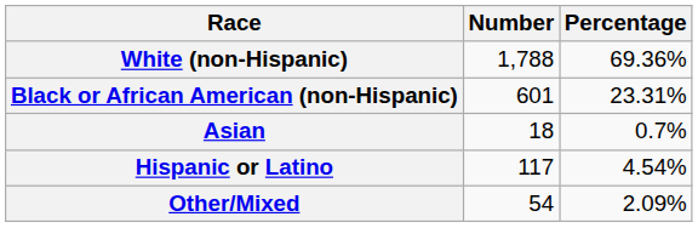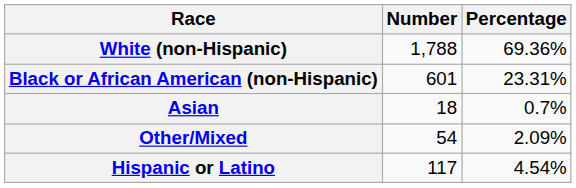 <table class="wikitable" style="text-align:right">
 <tr>
 <th scope="col">Race</th>
 <th scope="col">Number</th>
 <th scope="col">Percentage</th>
 </tr>
 <tr>
 <th scope="row"><a href='#'>White</a> (non-Hispanic)</th>
 <td>1,788</td>
 <td>69.36%</td>
 </tr>
 <tr>
 <th scope="row"><a href='#'>Black or African American</a> (non-Hispanic)</th>
 <td>601</td>
 <td>23.31%</td>
 </tr>
 <tr>
 <th scope="row"><a href='#'>Asian</a></th>
 <td>18</td>
 <td>0.7%</td>
 </tr>
 <tr>
+<th scope="row"><a href='#'>Other/Mixed</a></th>
+<td>54</td>
+<td>2.09%</td>
+</tr>
+<tr>
 <th scope="row"><a href='#'>Hispanic</a> or <a href='#'>Latino</a></th>
 <td>117</td>
 <td>4.54%</td>
 </tr>
-<tr>
-<th scope="row"><a href='#'>Other/Mixed</a></th>
-<td>54</td>
-<td>2.09%</td>
-</tr>
 </table>
